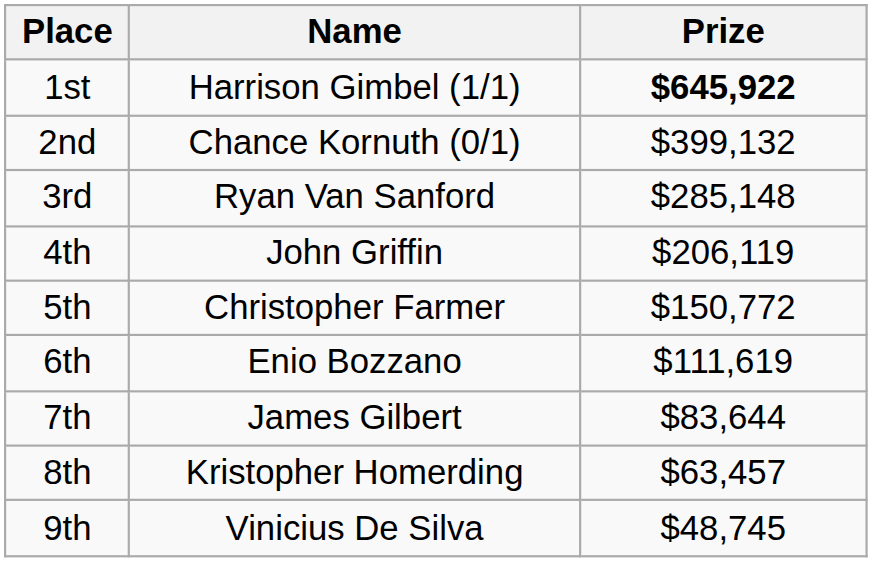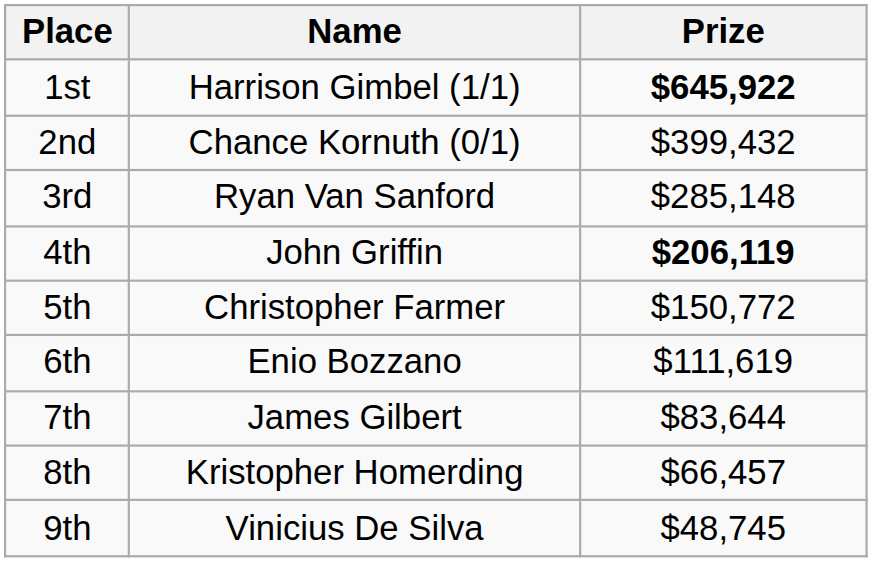 <table class="wikitable">
 <tr>
 <th width="50">Place</th>
 <th width="200">Name</th>
 <th width="125">Prize</th>
 </tr>
 <tr>
 <td align = "center">1st</td>
 <td align = "center">Harrison Gimbel (1/1)</td>
 <td align = "center"><strong>$645,922</strong></td>
 </tr>
 <tr>
 <td align = "center">2nd</td>
 <td align = "center">Chance Kornuth (0/1)</td>
-<td align = "center">$399,132</td>
+<td align = "center">$399,432</td>
 </tr>
 <tr>
 <td align = "center">3rd</td>
 <td align = "center">Ryan Van Sanford</td>
 <td align = "center">$285,148</td>
 </tr>
 <tr>
 <td align = "center">4th</td>
 <td align = "center">John Griffin</td>
-<td align = "center">$206,119</td>
+<td align = "center"><strong>$206,119</strong></td>
 </tr>
 <tr>
 <td align = "center">5th</td>
 <td align = "center">Christopher Farmer</td>
 <td align = "center">$150,772</td>
 </tr>
 <tr>
 <td align = "center">6th</td>
 <td align = "center">Enio Bozzano</td>
 <td align = "center">$111,619</td>
 </tr>
 <tr>
 <td align = "center">7th</td>
 <td align = "center">James Gilbert</td>
 <td align = "center">$83,644</td>
 </tr>
 <tr>
 <td align = "center">8th</td>
 <td align = "center">Kristopher Homerding</td>
-<td align = "center">$63,457</td>
+<td align = "center">$66,457</td>
 </tr>
 <tr>
 <td align = "center">9th</td>
 <td align = "center">Vinicius De Silva</td>
 <td align = "center">$48,745</td>
 </tr>
 </table>
